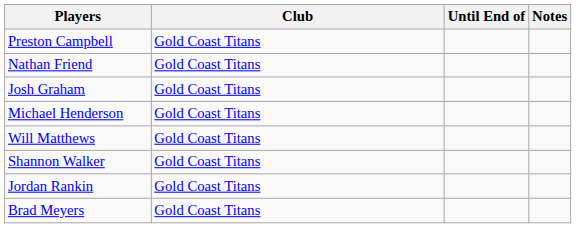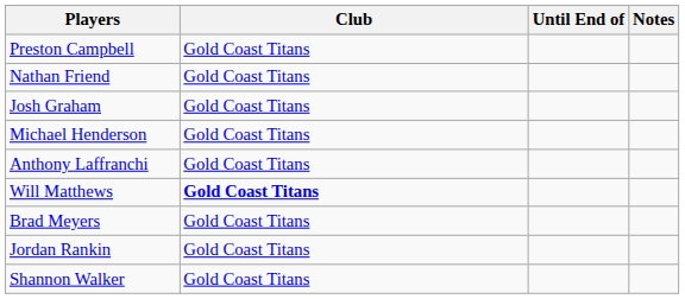 <table class="wikitable" style="font-size:90%">
 <tr style="background:#efefef;">
 <th style="width:9.5em">Players</th>
 <th style="width:19.5em">Club</th>
 <th>Until End of</th>
 <th>Notes</th>
 </tr>
 <tr>
 <td><a href='#'>Preston Campbell</a></td>
 <td> <a href='#'>Gold Coast Titans</a></td>
 <td></td>
 <td></td>
 </tr>
 <tr>
 <td><a href='#'>Nathan Friend</a></td>
 <td> <a href='#'>Gold Coast Titans</a></td>
 <td></td>
 <td></td>
 </tr>
 <tr>
 <td><a href='#'>Josh Graham</a></td>
 <td> <a href='#'>Gold Coast Titans</a></td>
 <td></td>
 <td></td>
 </tr>
 <tr>
 <td><a href='#'>Michael Henderson</a></td>
 <td> <a href='#'>Gold Coast Titans</a></td>
 <td></td>
 <td></td>
 </tr>
 <tr>
-<td><a href='#'>Will Matthews</a></td>
+<td><a href='#'>Anthony Laffranchi</a></td>
 <td> <a href='#'>Gold Coast Titans</a></td>
 <td></td>
 <td></td>
 </tr>
 <tr>
-<td><a href='#'>Shannon Walker</a></td>
+<td><a href='#'>Will Matthews</a></td>
+<td><strong> <a href='#'>Gold Coast Titans</a></strong></td>
+<td></td>
+<td></td>
+</tr>
+<tr>
+<td><a href='#'>Brad Meyers</a></td>
 <td> <a href='#'>Gold Coast Titans</a></td>
 <td></td>
 <td></td>
 </tr>
 <tr>
 <td><a href='#'>Jordan Rankin</a></td>
 <td> <a href='#'>Gold Coast Titans</a></td>
 <td></td>
 <td></td>
 </tr>
 <tr>
-<td><a href='#'>Brad Meyers</a></td>
+<td><a href='#'>Shannon Walker</a></td>
 <td> <a href='#'>Gold Coast Titans</a></td>
 <td></td>
 <td></td>
 </tr>
 </table>
